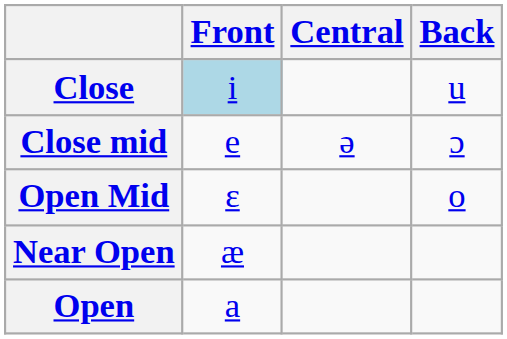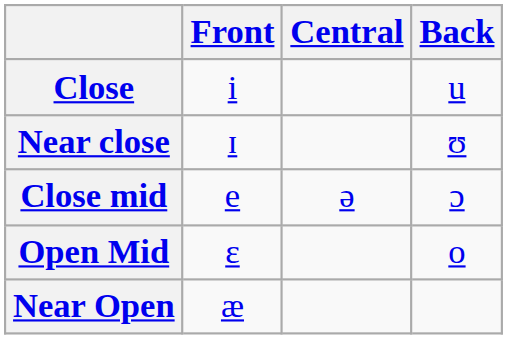 <table class="wikitable" style="text-align:center;">
 <tr>
 <th></th>
 <th><a href='#'>Front</a></th>
 <th><a href='#'>Central</a></th>
 <th><a href='#'>Back</a></th>
 </tr>
 <tr>
 <th><a href='#'>Close</a></th>
-<td style="background: lightblue;"><a href='#'>i</a></td>
+<td><a href='#'>i</a></td>
 <td></td>
 <td><a href='#'>u</a></td>
+</tr>
+<tr>
+<th><a href='#'>Near close</a></th>
+<td><a href='#'>ɪ</a></td>
+<td></td>
+<td><a href='#'>ʊ</a></td>
 </tr>
 <tr>
 <th><a href='#'>Close mid</a></th>
 <td><a href='#'>e</a></td>
 <td><a href='#'>ə</a></td>
 <td><a href='#'>ɔ</a></td>
 </tr>
 <tr>
 <th><a href='#'>Open Mid</a></th>
 <td><a href='#'>ɛ</a></td>
 <td></td>
 <td><a href='#'>o</a></td>
 </tr>
 <tr>
 <th><a href='#'>Near Open</a></th>
 <td><a href='#'>æ</a></td>
 <td></td>
 <td></td>
 </tr>
-<tr>
-<th><a href='#'>Open</a></th>
-<td><a href='#'>a</a></td>
-<td></td>
-<td></td>
-</tr>
 </table>
